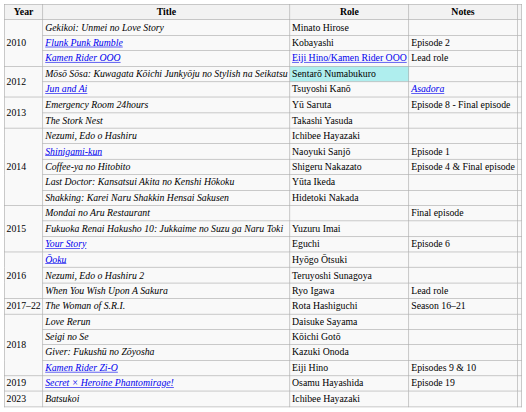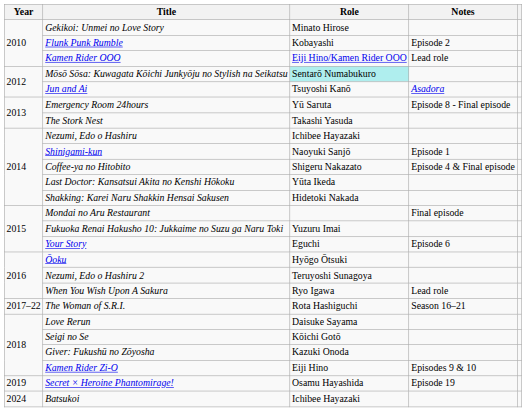 <table class="wikitable">
 <tr>
 <th>Year</th>
 <th>Title</th>
 <th>Role</th>
 <th>Notes</th>
 <th></th>
 </tr>
 <tr>
 <td rowspan="3">2010</td>
 <td><em>Gekikoi: Unmei no Love Story</em></td>
 <td>Minato Hirose</td>
 <td></td>
 <td></td>
 </tr>
 <tr>
 <td><em><a href='#'>Flunk Punk Rumble</a></em></td>
 <td>Kobayashi</td>
 <td>Episode 2</td>
 <td></td>
 </tr>
 <tr>
 <td><em><a href='#'>Kamen Rider OOO</a></em></td>
 <td><a href='#'>Eiji Hino/Kamen Rider OOO</a></td>
 <td>Lead role</td>
 <td></td>
 </tr>
 <tr>
 <td rowspan="2">2012</td>
 <td><em>Mōsō Sōsa: Kuwagata Kōichi Junkyōju no Stylish na Seikatsu</em></td>
 <td style="background: paleturquoise;">Sentarō Numabukuro</td>
 <td></td>
 <td></td>
 </tr>
 <tr>
 <td><em><a href='#'>Jun and Ai</a></em></td>
 <td>Tsuyoshi Kanō</td>
 <td><em><a href='#'>Asadora</a></em></td>
 <td></td>
 </tr>
 <tr>
 <td rowspan="2">2013</td>
 <td><em>Emergency Room 24hours</em></td>
 <td>Yū Saruta</td>
 <td>Episode 8 - Final episode</td>
 <td></td>
 </tr>
 <tr>
 <td><em>The Stork Nest</em></td>
 <td>Takashi Yasuda</td>
 <td></td>
 <td></td>
 </tr>
 <tr>
 <td rowspan="5">2014</td>
 <td><em>Nezumi, Edo o Hashiru</em></td>
 <td>Ichibee Hayazaki</td>
 <td></td>
 <td></td>
 </tr>
 <tr>
 <td><em><a href='#'>Shinigami-kun</a></em></td>
 <td>Naoyuki Sanjō</td>
 <td>Episode 1</td>
 <td></td>
 </tr>
 <tr>
 <td><em>Coffee-ya no Hitobito</em></td>
 <td>Shigeru Nakazato</td>
 <td>Episode 4 & Final episode</td>
 <td></td>
 </tr>
 <tr>
 <td><em>Last Doctor: Kansatsui Akita no Kenshi Hōkoku</em></td>
 <td>Yūta Ikeda</td>
 <td></td>
 <td></td>
 </tr>
 <tr>
 <td><em>Shakking: Karei Naru Shakkin Hensai Sakusen</em></td>
 <td>Hidetoki Nakada</td>
 <td></td>
 <td></td>
 </tr>
 <tr>
 <td rowspan="3">2015</td>
 <td><em>Mondai no Aru Restaurant</em></td>
 <td></td>
 <td>Final episode</td>
 <td></td>
 </tr>
 <tr>
 <td><em>Fukuoka Renai Hakusho 10: Jukkaime no Suzu ga Naru Toki</em></td>
 <td>Yuzuru Imai</td>
 <td></td>
 <td></td>
 </tr>
 <tr>
 <td><em><a href='#'>Your Story</a></em></td>
 <td>Eguchi</td>
 <td>Episode 6</td>
 <td></td>
 </tr>
 <tr>
 <td rowspan="3">2016</td>
 <td><em><a href='#'>Ōoku</a></em></td>
 <td>Hyōgo Ōtsuki</td>
 <td></td>
 <td></td>
 </tr>
 <tr>
 <td><em>Nezumi, Edo o Hashiru 2</em></td>
 <td>Teruyoshi Sunagoya</td>
 <td></td>
 <td></td>
 </tr>
 <tr>
 <td><em>When You Wish Upon A Sakura</em></td>
 <td>Ryo Igawa</td>
 <td>Lead role</td>
 <td></td>
 </tr>
 <tr>
 <td>2017–22</td>
 <td><em>The Woman of S.R.I.</em></td>
 <td>Rota Hashiguchi</td>
 <td>Season 16–21</td>
 <td></td>
 </tr>
 <tr>
 <td rowspan="4">2018</td>
 <td><em>Love Rerun</em></td>
 <td>Daisuke Sayama</td>
 <td></td>
 <td></td>
 </tr>
 <tr>
 <td><em>Seigi no Se</em></td>
 <td>Kōichi Gotō</td>
 <td></td>
 <td></td>
 </tr>
 <tr>
 <td><em>Giver: Fukushū no Zōyosha</em></td>
 <td>Kazuki Onoda</td>
 <td></td>
 <td></td>
 </tr>
 <tr>
 <td><em><a href='#'>Kamen Rider Zi-O</a></em></td>
 <td>Eiji Hino</td>
 <td>Episodes 9 & 10</td>
 <td></td>
 </tr>
 <tr>
 <td>2019</td>
 <td><em><a href='#'>Secret × Heroine Phantomirage!</a></em></td>
 <td>Osamu Hayashida</td>
 <td>Episode 19</td>
 <td></td>
 </tr>
 <tr>
-<td>2023</td>
+<td>2024</td>
 <td><em>Batsukoi</em></td>
 <td>Ichibee Hayazaki</td>
 <td></td>
 <td></td>
 </tr>
 </table>
